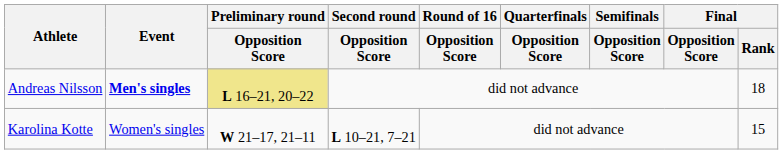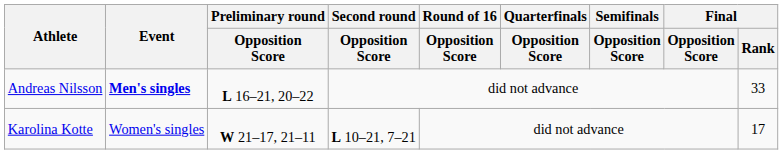 <table class="wikitable" border="1" style="font-size:90%">
 <tr>
 <th rowspan=2>Athlete</th>
 <th rowspan=2>Event</th>
 <th>Preliminary round</th>
 <th>Second round</th>
 <th>Round of 16</th>
 <th>Quarterfinals</th>
 <th>Semifinals</th>
 <th colspan=2>Final</th>
 </tr>
 <tr>
 <th>Opposition<br>Score</th>
 <th>Opposition<br>Score</th>
 <th>Opposition<br>Score</th>
 <th>Opposition<br>Score</th>
 <th>Opposition<br>Score</th>
 <th>Opposition<br>Score</th>
 <th>Rank</th>
 </tr>
 <tr>
 <td><a href='#'>Andreas Nilsson</a></td>
 <td><strong><a href='#'>Men's singles</a></strong></td>
-<td align=center style="background: khaki;"><br><strong>L</strong> 16–21, 20–22</td>
+<td align=center><br><strong>L</strong> 16–21, 20–22</td>
 <td align=center colspan=5>did not advance</td>
-<td align=center>18</td>
+<td align=center>33</td>
 </tr>
 <tr>
 <td><a href='#'>Karolina Kotte</a></td>
 <td><a href='#'>Women's singles</a></td>
 <td align=center><br><strong>W</strong> 21–17, 21–11</td>
 <td align=center><br><strong>L</strong> 10–21, 7–21</td>
 <td align=center colspan=4>did not advance</td>
-<td align=center>15</td>
+<td align=center>17</td>
 </tr>
 </table>
